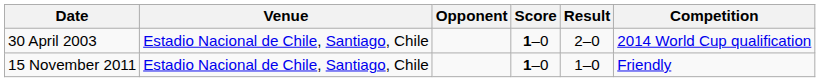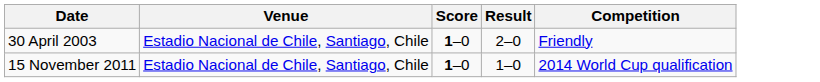 <table class="wikitable">
 <tr>
 <th>Date</th>
 <th>Venue</th>
-<th>Opponent</th>
 <th>Score</th>
 <th>Result</th>
 <th>Competition</th>
 </tr>
 <tr>
 <td>30 April 2003</td>
 <td><a href='#'>Estadio Nacional de Chile</a>, <a href='#'>Santiago</a>, Chile</td>
-<td></td>
 <td style="text-align:center;"><strong>1</strong>–0</td>
 <td style="text-align:center;">2–0</td>
-<td><a href='#'>2014 World Cup qualification</a></td>
+<td><a href='#'>Friendly</a></td>
 </tr>
 <tr>
 <td>15 November 2011</td>
 <td><a href='#'>Estadio Nacional de Chile</a>, <a href='#'>Santiago</a>, Chile</td>
-<td></td>
 <td style="text-align:center;"><strong>1</strong>–0</td>
 <td style="text-align:center;">1–0</td>
-<td><a href='#'>Friendly</a></td>
+<td><a href='#'>2014 World Cup qualification</a></td>
 </tr>
 </table>
